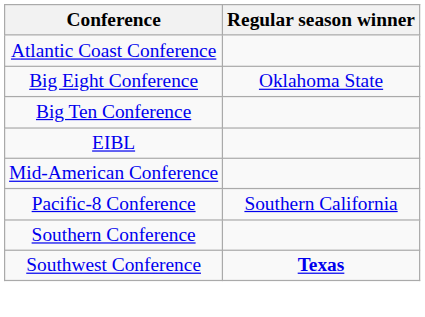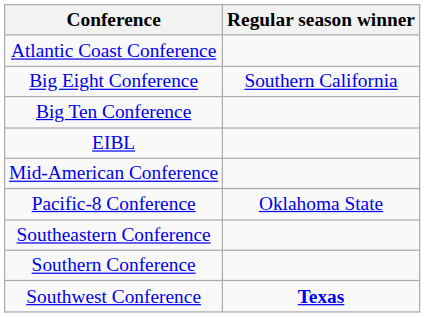 <table class="wikitable" style="text-align:center;">
 <tr>
 <th>Conference</th>
 <th>Regular season winner</th>
 </tr>
 <tr>
 <td><a href='#'>Atlantic Coast Conference</a></td>
 <td></td>
 </tr>
 <tr>
 <td><a href='#'>Big Eight Conference</a></td>
-<td><a href='#'>Oklahoma State</a></td>
+<td><a href='#'>Southern California</a></td>
 </tr>
 <tr>
 <td><a href='#'>Big Ten Conference</a></td>
 <td></td>
 </tr>
 <tr>
 <td><a href='#'>EIBL</a></td>
 <td></td>
 </tr>
 <tr>
 <td><a href='#'>Mid-American Conference</a></td>
 <td></td>
 </tr>
 <tr>
 <td><a href='#'>Pacific-8 Conference</a></td>
-<td><a href='#'>Southern California</a></td>
+<td><a href='#'>Oklahoma State</a></td>
+</tr>
+<tr>
+<td><a href='#'>Southeastern Conference</a></td>
+<td></td>
 </tr>
 <tr>
 <td><a href='#'>Southern Conference</a></td>
 <td></td>
 </tr>
 <tr>
 <td><a href='#'>Southwest Conference</a></td>
 <td><strong><a href='#'>Texas</a></strong></td>
 </tr>
 </table>
